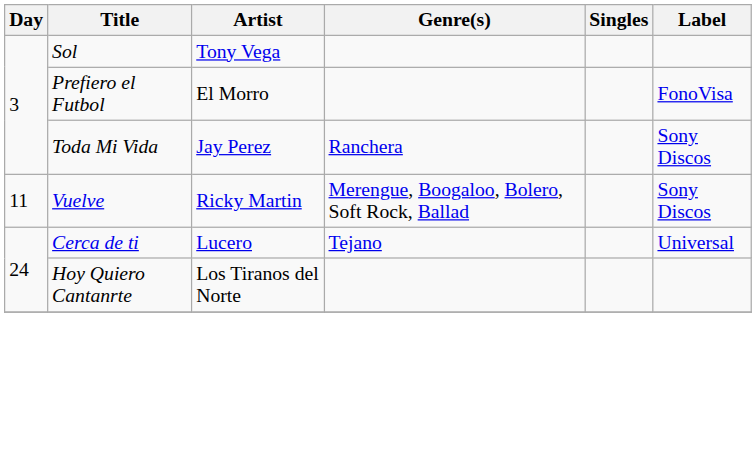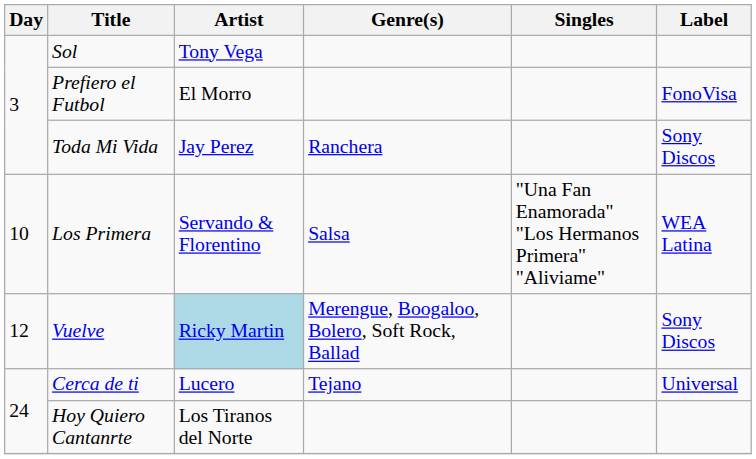 <table class="wikitable sortable" style="text-align: left;">
 <tr>
 <th>Day</th>
 <th>Title</th>
 <th>Artist</th>
 <th>Genre(s)</th>
 <th>Singles</th>
 <th>Label</th>
 </tr>
 <tr>
 <td rowspan="3">3</td>
 <td><em>Sol</em></td>
 <td><a href='#'>Tony Vega</a></td>
 <td></td>
 <td></td>
 <td></td>
 </tr>
 <tr>
 <td><em>Prefiero el Futbol</em></td>
 <td>El Morro</td>
 <td></td>
 <td></td>
 <td><a href='#'>FonoVisa</a></td>
 </tr>
 <tr>
 <td><em>Toda Mi Vida</em></td>
 <td><a href='#'>Jay Perez</a></td>
 <td><a href='#'>Ranchera</a></td>
 <td></td>
 <td><a href='#'>Sony Discos</a></td>
 </tr>
 <tr>
-<td>11</td>
+<td>10</td>
+<td><em>Los Primera</em></td>
+<td><a href='#'>Servando & Florentino</a></td>
+<td><a href='#'>Salsa</a></td>
+<td>"Una Fan Enamorada"<br>"Los Hermanos Primera"<br>"Aliviame"</td>
+<td><a href='#'>WEA Latina</a></td>
+</tr>
+<tr>
+<td>12</td>
 <td><em><a href='#'>Vuelve</a></em></td>
-<td><a href='#'>Ricky Martin</a></td>
+<td style="background: lightblue;"><a href='#'>Ricky Martin</a></td>
 <td><a href='#'>Merengue</a>, <a href='#'>Boogaloo</a>, <a href='#'>Bolero</a>, Soft Rock, <a href='#'>Ballad</a></td>
 <td></td>
 <td><a href='#'>Sony Discos</a></td>
 </tr>
 <tr>
 <td rowspan="2">24</td>
 <td><em><a href='#'>Cerca de ti</a></em></td>
 <td><a href='#'>Lucero</a></td>
 <td><a href='#'>Tejano</a></td>
 <td></td>
 <td><a href='#'>Universal</a></td>
 </tr>
 <tr>
 <td><em>Hoy Quiero Cantanrte</em></td>
 <td>Los Tiranos del Norte</td>
 <td></td>
 <td></td>
 <td></td>
 </tr>
 <tr>
 </tr>
 </table>
